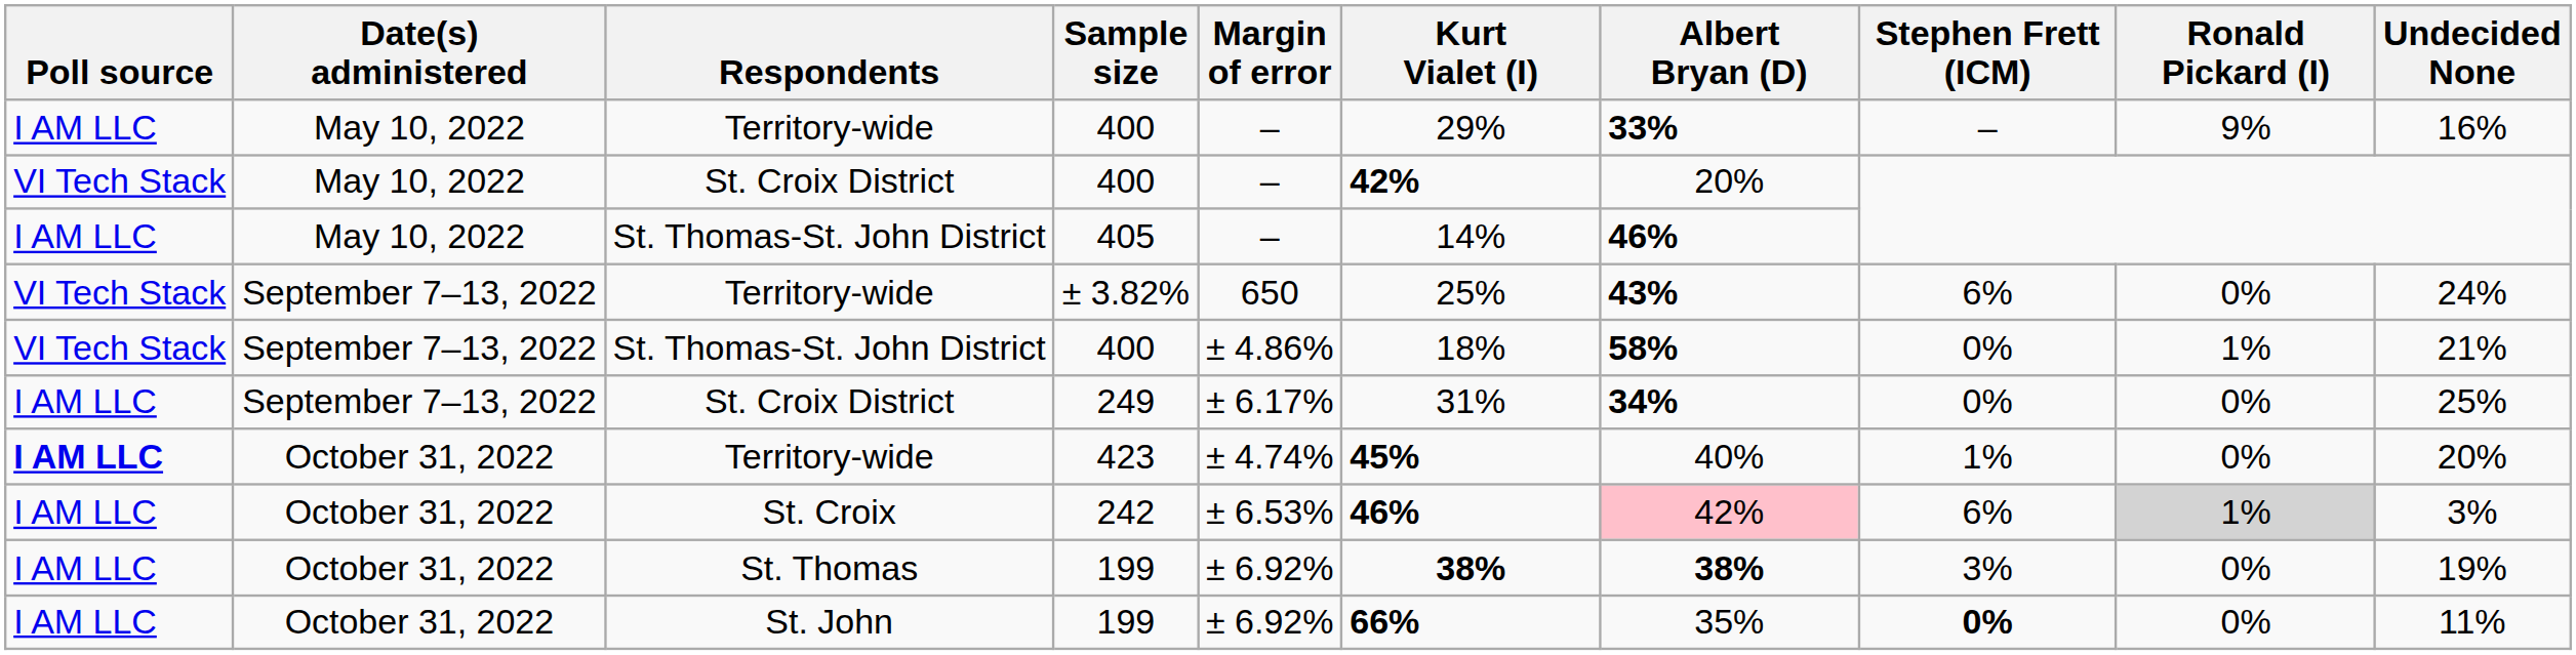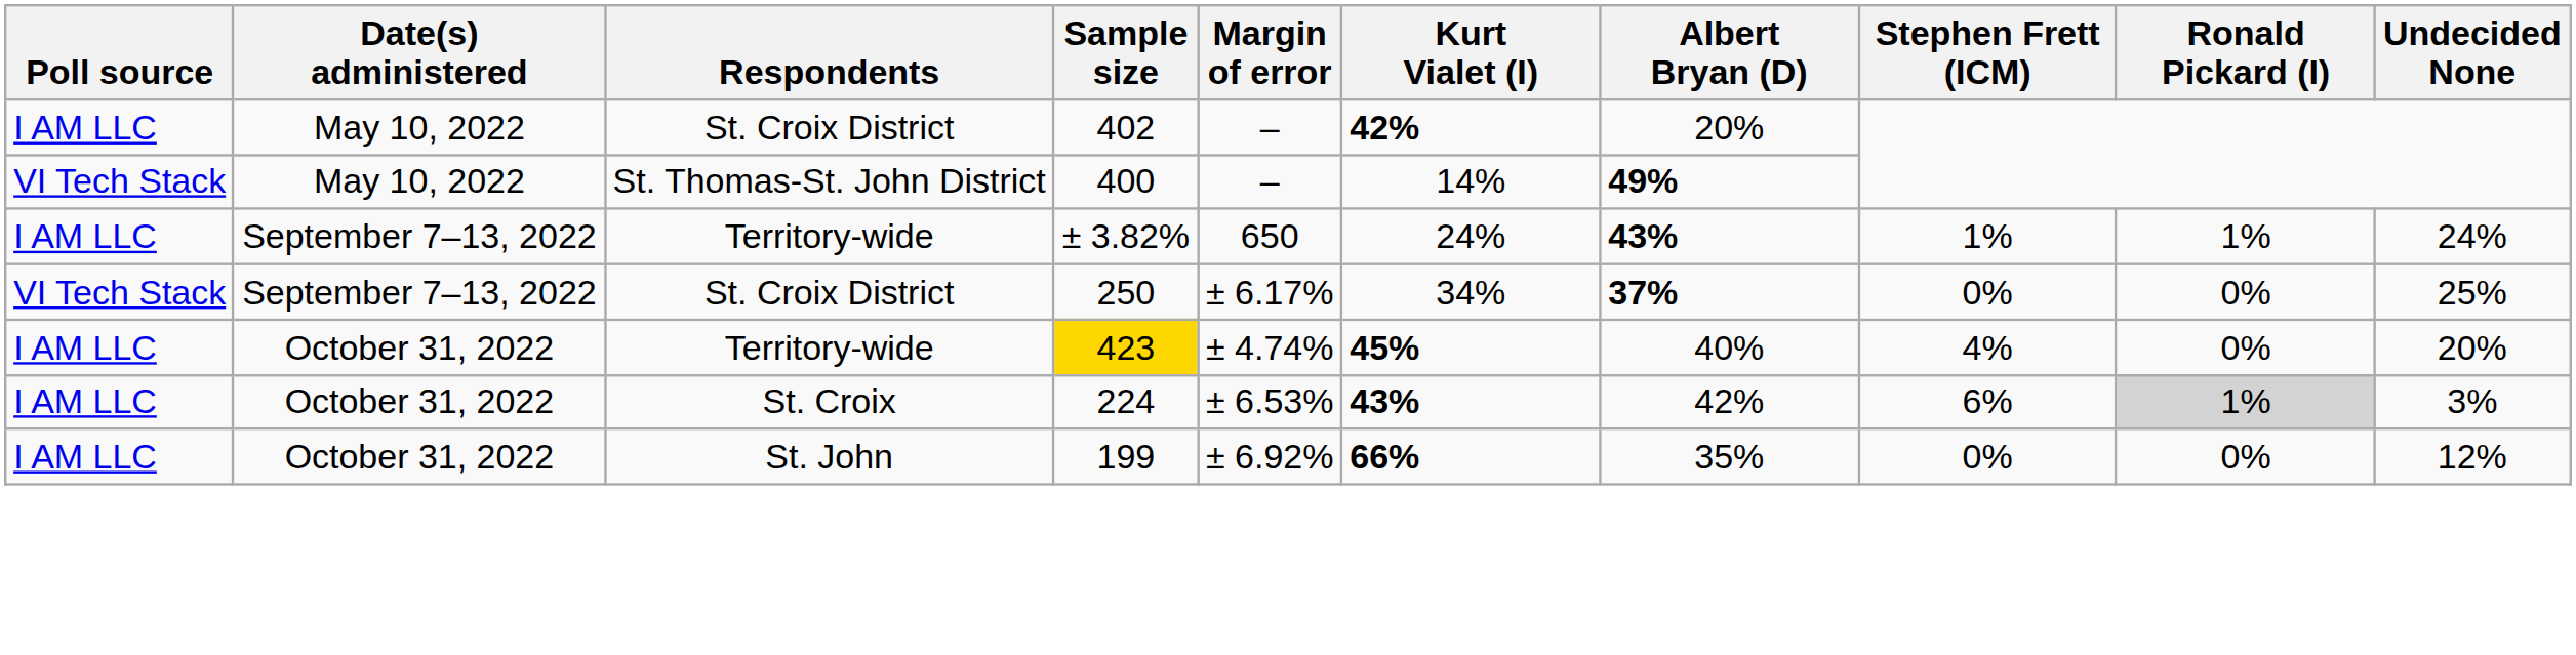 <table class="wikitable" style="font-size:90%">
 <tr valign=bottom>
 <th>Poll source</th>
 <th>Date(s)<br>administered</th>
 <th>Respondents</th>
 <th>Sample<br>size</th>
 <th>Margin<br>of error</th>
 <th style="width:100px;">Kurt<br>Vialet (I)</th>
 <th style="width:100px;">Albert<br>Bryan (D)</th>
 <th style="width:100px;">Stephen Frett (ICM)</th>
 <th style="width:100px;">Ronald<br>Pickard (I)</th>
 <th>Undecided<br>None</th>
 </tr>
 <tr>
 <td><a href='#'>I AM LLC</a></td>
 <td align=center>May 10, 2022</td>
-<td align=center>Territory-wide</td>
-<td align=center>400</td>
-<td align=center>–</td>
-<td align=center>29%</td>
-<td><strong>33%</strong></td>
-<td align=center>–</td>
-<td align=center>9%</td>
-<td align=center>16%</td>
-</tr>
-<tr>
-<td><a href='#'>VI Tech Stack</a></td>
-<td align=center>May 10, 2022</td>
 <td align=center>St. Croix District</td>
-<td align=center>400</td>
+<td align=center>402</td>
 <td align=center>–</td>
 <td><strong>42%</strong></td>
 <td align=center>20%</td>
 </tr>
 <tr>
-<td><a href='#'>I AM LLC</a></td>
+<td><a href='#'>VI Tech Stack</a></td>
 <td align=center>May 10, 2022</td>
 <td align=center>St. Thomas-St. John District</td>
-<td align=center>405</td>
+<td align=center>400</td>
 <td align=center>–</td>
 <td align=center>14%</td>
-<td><strong>46%</strong></td>
+<td><strong>49%</strong></td>
 </tr>
 <tr>
-<td><a href='#'>VI Tech Stack</a></td>
+<td><a href='#'>I AM LLC</a></td>
 <td align=center>September 7–13, 2022</td>
 <td align=center>Territory-wide</td>
 <td align=center>± 3.82%</td>
 <td align=center>650</td>
-<td align=center>25%</td>
+<td align=center>24%</td>
 <td><strong>43%</strong></td>
-<td align=center>6%</td>
-<td align=center>0%</td>
+<td align=center>1%</td>
+<td align=center>1%</td>
 <td align=center>24%</td>
 </tr>
 <tr>
 <td><a href='#'>VI Tech Stack</a></td>
 <td align=center>September 7–13, 2022</td>
-<td align=center>St. Thomas-St. John District</td>
-<td align=center>400</td>
-<td align=center>± 4.86%</td>
-<td align=center>18%</td>
-<td><strong>58%</strong></td>
-<td align=center>0%</td>
-<td align=center>1%</td>
-<td align=center>21%</td>
-</tr>
-<tr>
-<td><a href='#'>I AM LLC</a></td>
-<td align=center>September 7–13, 2022</td>
 <td align=center>St. Croix District</td>
-<td align=center>249</td>
+<td align=center>250</td>
 <td align=center>± 6.17%</td>
-<td align=center>31%</td>
-<td><strong>34%</strong></td>
+<td align=center>34%</td>
+<td><strong>37%</strong></td>
 <td align=center>0%</td>
 <td align=center>0%</td>
 <td align=center>25%</td>
 </tr>
 <tr>
-<td><strong><a href='#'>I AM LLC</a></strong></td>
+<td><a href='#'>I AM LLC</a></td>
 <td align=center>October 31, 2022</td>
 <td align=center>Territory-wide</td>
-<td align=center>423</td>
+<td align=center style="background: gold;">423</td>
 <td align=center>± 4.74%</td>
 <td><strong>45%</strong></td>
 <td align=center>40%</td>
-<td align=center>1%</td>
+<td align=center>4%</td>
 <td align=center>0%</td>
 <td align=center>20%</td>
 </tr>
 <tr>
 <td><a href='#'>I AM LLC</a></td>
 <td align=center>October 31, 2022</td>
 <td align=center>St. Croix</td>
-<td align=center>242</td>
+<td align=center>224</td>
 <td align=center>± 6.53%</td>
-<td><strong>46%</strong></td>
-<td align=center style="background: pink;">42%</td>
+<td><strong>43%</strong></td>
+<td align=center>42%</td>
 <td align=center>6%</td>
 <td align=center style="background: lightgrey;">1%</td>
 <td align=center>3%</td>
-</tr>
-<tr>
-<td><a href='#'>I AM LLC</a></td>
-<td align=center>October 31, 2022</td>
-<td align=center>St. Thomas</td>
-<td align=center>199</td>
-<td align=center>± 6.92%</td>
-<td align=center><strong>38%</strong></td>
-<td align=center><strong>38%</strong></td>
-<td align=center>3%</td>
-<td align=center>0%</td>
-<td align=center>19%</td>
 </tr>
 <tr>
 <td><a href='#'>I AM LLC</a></td>
 <td align=center>October 31, 2022</td>
 <td align=center>St. John</td>
 <td align=center>199</td>
 <td align=center>± 6.92%</td>
 <td><strong>66%</strong></td>
 <td align=center>35%</td>
-<td align=center><strong>0%</strong></td>
 <td align=center>0%</td>
-<td align=center>11%</td>
+<td align=center>0%</td>
+<td align=center>12%</td>
 </tr>
 </table>
